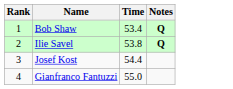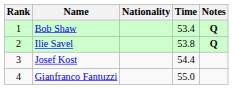 <table class="wikitable sortable" style="text-align:center">
 <tr>
 <th>Rank</th>
 <th>Name</th>
+<th>Nationality</th>
 <th>Time</th>
 <th>Notes</th>
 </tr>
 <tr bgcolor=ccffcc>
 <td>1</td>
 <td align=left><a href='#'>Bob Shaw</a></td>
+<td align=left></td>
 <td>53.4</td>
 <td><strong>Q</strong></td>
 </tr>
 <tr bgcolor=ccffcc>
 <td>2</td>
 <td align=left><a href='#'>Ilie Savel</a></td>
+<td align=left></td>
 <td>53.8</td>
 <td><strong>Q</strong></td>
 </tr>
 <tr>
 <td>3</td>
 <td align=left><a href='#'>Josef Kost</a></td>
+<td align=left></td>
 <td>54.4</td>
 <td></td>
 </tr>
 <tr>
 <td>4</td>
 <td align=left><a href='#'>Gianfranco Fantuzzi</a></td>
+<td align=left></td>
 <td>55.0</td>
 <td></td>
 </tr>
 </table>
